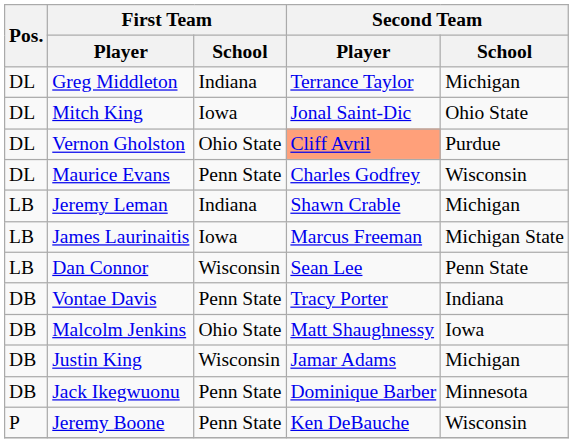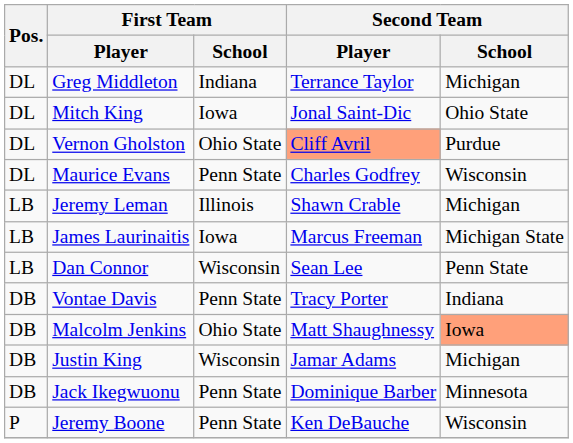 <table class="wikitable">
 <tr>
 <th rowspan="2" align="center">Pos.</th>
 <th colspan="2" align="center">First Team</th>
 <th colspan="2" align="center">Second Team</th>
 </tr>
 <tr>
 <th>Player</th>
 <th>School</th>
 <th>Player</th>
 <th>School</th>
 </tr>
 <tr>
 <td>DL</td>
 <td><a href='#'>Greg Middleton</a></td>
 <td>Indiana</td>
 <td><a href='#'>Terrance Taylor</a></td>
 <td>Michigan</td>
 </tr>
 <tr>
 <td>DL</td>
 <td><a href='#'>Mitch King</a></td>
 <td>Iowa</td>
 <td><a href='#'>Jonal Saint-Dic</a></td>
 <td>Ohio State</td>
 </tr>
 <tr>
 <td>DL</td>
 <td><a href='#'>Vernon Gholston</a></td>
 <td>Ohio State</td>
 <td style="background: lightsalmon;"><a href='#'>Cliff Avril</a></td>
 <td>Purdue</td>
 </tr>
 <tr>
 <td>DL</td>
 <td><a href='#'>Maurice Evans</a></td>
 <td>Penn State</td>
 <td><a href='#'>Charles Godfrey</a></td>
 <td>Wisconsin</td>
 </tr>
 <tr>
 <td>LB</td>
 <td><a href='#'>Jeremy Leman</a></td>
-<td>Indiana</td>
+<td>Illinois</td>
 <td><a href='#'>Shawn Crable</a></td>
 <td>Michigan</td>
 </tr>
 <tr>
 <td>LB</td>
 <td><a href='#'>James Laurinaitis</a></td>
 <td>Iowa</td>
 <td><a href='#'>Marcus Freeman</a></td>
 <td>Michigan State</td>
 </tr>
 <tr>
 <td>LB</td>
 <td><a href='#'>Dan Connor</a></td>
 <td>Wisconsin</td>
 <td><a href='#'>Sean Lee</a></td>
 <td>Penn State</td>
 </tr>
 <tr>
 <td>DB</td>
 <td><a href='#'>Vontae Davis</a></td>
 <td>Penn State</td>
 <td><a href='#'>Tracy Porter</a></td>
 <td>Indiana</td>
 </tr>
 <tr>
 <td>DB</td>
 <td><a href='#'>Malcolm Jenkins</a></td>
 <td>Ohio State</td>
 <td><a href='#'>Matt Shaughnessy</a></td>
-<td>Iowa</td>
+<td style="background: lightsalmon;">Iowa</td>
 </tr>
 <tr>
 <td>DB</td>
 <td><a href='#'>Justin King</a></td>
 <td>Wisconsin</td>
 <td><a href='#'>Jamar Adams</a></td>
 <td>Michigan</td>
 </tr>
 <tr>
 <td>DB</td>
 <td><a href='#'>Jack Ikegwuonu</a></td>
 <td>Penn State</td>
 <td><a href='#'>Dominique Barber</a></td>
 <td>Minnesota</td>
 </tr>
 <tr>
 <td>P</td>
 <td><a href='#'>Jeremy Boone</a></td>
 <td>Penn State</td>
 <td><a href='#'>Ken DeBauche</a></td>
 <td>Wisconsin</td>
 </tr>
 <tr>
 </tr>
 </table>
